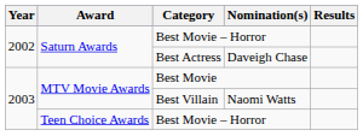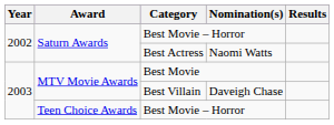 <table class=wikitable>
 <tr style="background:#96c; text-align:center;">
 <th style="text-align:center;">Year</th>
 <th>Award</th>
 <th>Category</th>
 <th>Nomination(s)</th>
 <th>Results</th>
 </tr>
 <tr>
 <td rowspan=2>2002</td>
 <td rowspan=2><a href='#'>Saturn Awards</a></td>
 <td colspan=2>Best Movie – Horror</td>
 <td></td>
 </tr>
 <tr>
 <td>Best Actress</td>
-<td>Daveigh Chase</td>
+<td>Naomi Watts</td>
 <td></td>
 </tr>
 <tr>
 <td rowspan=3>2003</td>
 <td rowspan=2><a href='#'>MTV Movie Awards</a></td>
 <td colspan=2>Best Movie</td>
 <td></td>
 </tr>
 <tr>
 <td>Best Villain</td>
-<td>Naomi Watts</td>
+<td>Daveigh Chase</td>
 <td></td>
 </tr>
 <tr>
 <td><a href='#'>Teen Choice Awards</a></td>
 <td colspan=2>Best Movie – Horror</td>
 <td></td>
 </tr>
 </table>
